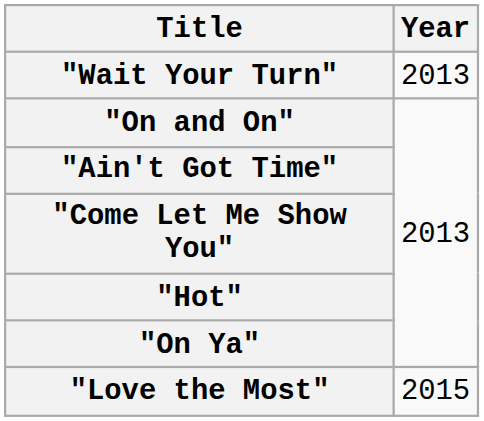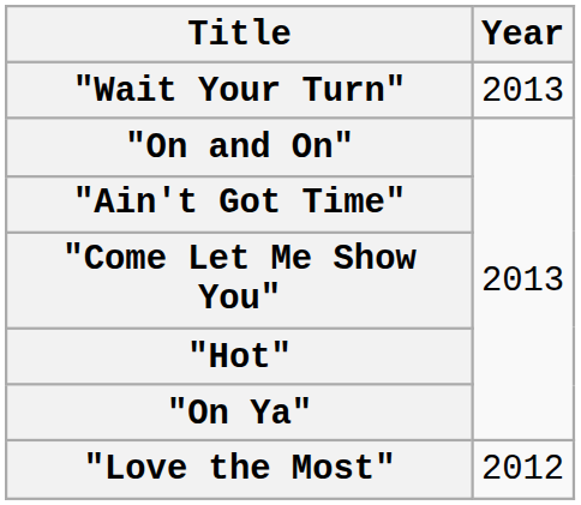 <table class="wikitable plainrowheaders" style="text-align:center;" border="1">
 <tr>
 <th scope="col" style="width:13em;">Title</th>
 <th scope="col" style="width:1em;">Year</th>
 </tr>
 <tr>
 <th scope="row">"Wait Your Turn"</th>
 <td>2013</td>
 </tr>
 <tr>
 <th scope="row">"On and On"</th>
 <td rowspan="5">2013</td>
 </tr>
 <tr>
 <th scope="row">"Ain't Got Time"</th>
 </tr>
 <tr>
 <th scope="row">"Come Let Me Show You"</th>
 </tr>
 <tr>
 <th scope="row">"Hot"</th>
 </tr>
 <tr>
 <th scope="row">"On Ya"</th>
 </tr>
 <tr>
 <th scope="row">"Love the Most"</th>
-<td>2015</td>
+<td>2012</td>
 </tr>
 </table>
